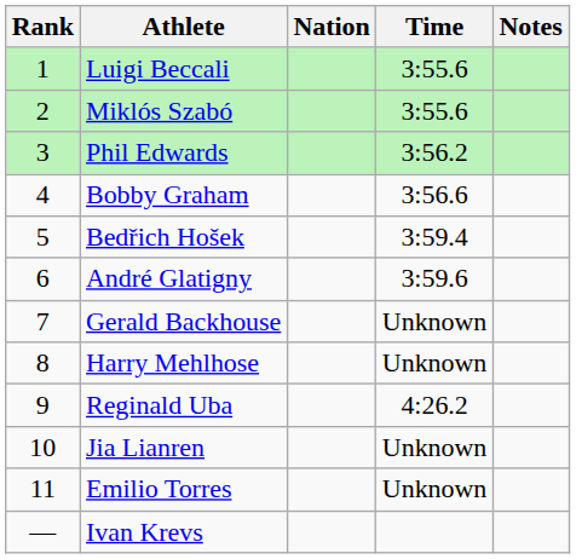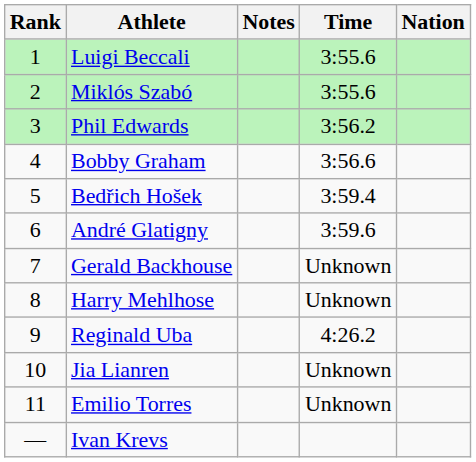 <table class="wikitable sortable" style="text-align:center">
 <tr>
 <th>Rank</th>
 <th>Athlete</th>
+<th>Notes</th>
+<th>Time</th>
 <th>Nation</th>
-<th>Time</th>
-<th>Notes</th>
 </tr>
 <tr bgcolor=bbf3bb>
 <td>1</td>
 <td align=left><a href='#'>Luigi Beccali</a></td>
+<td></td>
+<td>3:55.6</td>
 <td align=left></td>
-<td>3:55.6</td>
-<td></td>
 </tr>
 <tr bgcolor=bbf3bb>
 <td>2</td>
 <td align=left><a href='#'>Miklós Szabó</a></td>
+<td></td>
+<td>3:55.6</td>
 <td align=left></td>
-<td>3:55.6</td>
-<td></td>
 </tr>
 <tr bgcolor=bbf3bb>
 <td>3</td>
 <td align=left><a href='#'>Phil Edwards</a></td>
+<td></td>
+<td>3:56.2</td>
 <td align=left></td>
-<td>3:56.2</td>
-<td></td>
 </tr>
 <tr>
 <td>4</td>
 <td align=left><a href='#'>Bobby Graham</a></td>
+<td></td>
+<td>3:56.6</td>
 <td align=left></td>
-<td>3:56.6</td>
-<td></td>
 </tr>
 <tr>
 <td>5</td>
 <td align=left><a href='#'>Bedřich Hošek</a></td>
+<td></td>
+<td>3:59.4</td>
 <td align=left></td>
-<td>3:59.4</td>
-<td></td>
 </tr>
 <tr>
 <td>6</td>
 <td align=left><a href='#'>André Glatigny</a></td>
+<td></td>
+<td>3:59.6</td>
 <td align=left></td>
-<td>3:59.6</td>
-<td></td>
 </tr>
 <tr>
 <td>7</td>
 <td align=left><a href='#'>Gerald Backhouse</a></td>
+<td></td>
+<td data-sort-value=4:00.0>Unknown</td>
 <td align=left></td>
-<td data-sort-value=4:00.0>Unknown</td>
-<td></td>
 </tr>
 <tr>
 <td>8</td>
 <td align=left><a href='#'>Harry Mehlhose</a></td>
+<td></td>
+<td data-sort-value=4:10.0>Unknown</td>
 <td align=left></td>
-<td data-sort-value=4:10.0>Unknown</td>
-<td></td>
 </tr>
 <tr>
 <td>9</td>
 <td align=left><a href='#'>Reginald Uba</a></td>
+<td></td>
+<td>4:26.2</td>
 <td align=left></td>
-<td>4:26.2</td>
-<td></td>
 </tr>
 <tr>
 <td>10</td>
 <td align=left><a href='#'>Jia Lianren</a></td>
+<td></td>
+<td data-sort-value=5:00.0>Unknown</td>
 <td align=left></td>
-<td data-sort-value=5:00.0>Unknown</td>
-<td></td>
 </tr>
 <tr>
 <td>11</td>
 <td align=left><a href='#'>Emilio Torres</a></td>
+<td></td>
+<td data-sort-value=6:00.0>Unknown</td>
 <td align=left></td>
-<td data-sort-value=6:00.0>Unknown</td>
-<td></td>
 </tr>
 <tr>
 <td data-sort-value=12>—</td>
 <td align=left><a href='#'>Ivan Krevs</a></td>
+<td></td>
+<td data-sort-value=9:99.99></td>
 <td align=left></td>
-<td data-sort-value=9:99.99></td>
-<td></td>
 </tr>
 </table>
